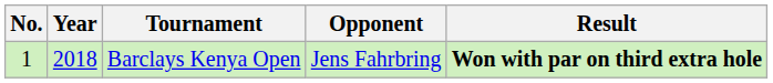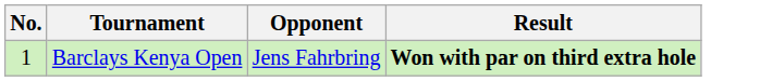 <table class="wikitable" style="font-size:95%;">
 <tr>
 <th>No.</th>
-<th>Year</th>
 <th>Tournament</th>
 <th>Opponent</th>
 <th>Result</th>
 </tr>
 <tr style="background:#D0F0C0;">
 <td align=center>1</td>
-<td><a href='#'>2018</a></td>
 <td><a href='#'>Barclays Kenya Open</a></td>
 <td> <a href='#'>Jens Fahrbring</a></td>
 <td><strong>Won with par on third extra hole</strong></td>
 </tr>
 </table>
